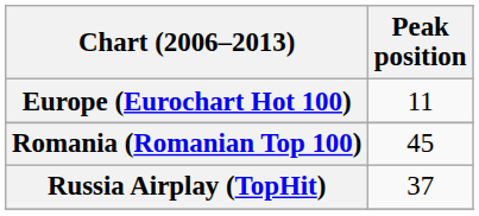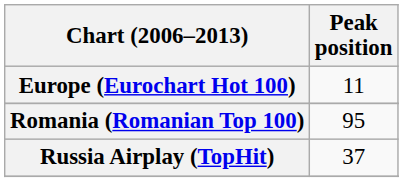 <table class="wikitable sortable plainrowheaders" style="text-align:center">
 <tr>
 <th>Chart (2006–2013)</th>
 <th>Peak<br>position</th>
 </tr>
 <tr>
 <th scope="row">Europe (<a href='#'>Eurochart Hot 100</a>)</th>
 <td>11</td>
 </tr>
 <tr>
 </tr>
 <tr>
 <th scope="row">Romania (<a href='#'>Romanian Top 100</a>)</th>
-<td>45</td>
+<td>95</td>
 </tr>
 <tr>
 <th scope="row">Russia Airplay (<a href='#'>TopHit</a>)</th>
 <td>37</td>
 </tr>
 <tr>
 </tr>
 <tr>
 </tr>
 <tr>
 </tr>
 </table>
